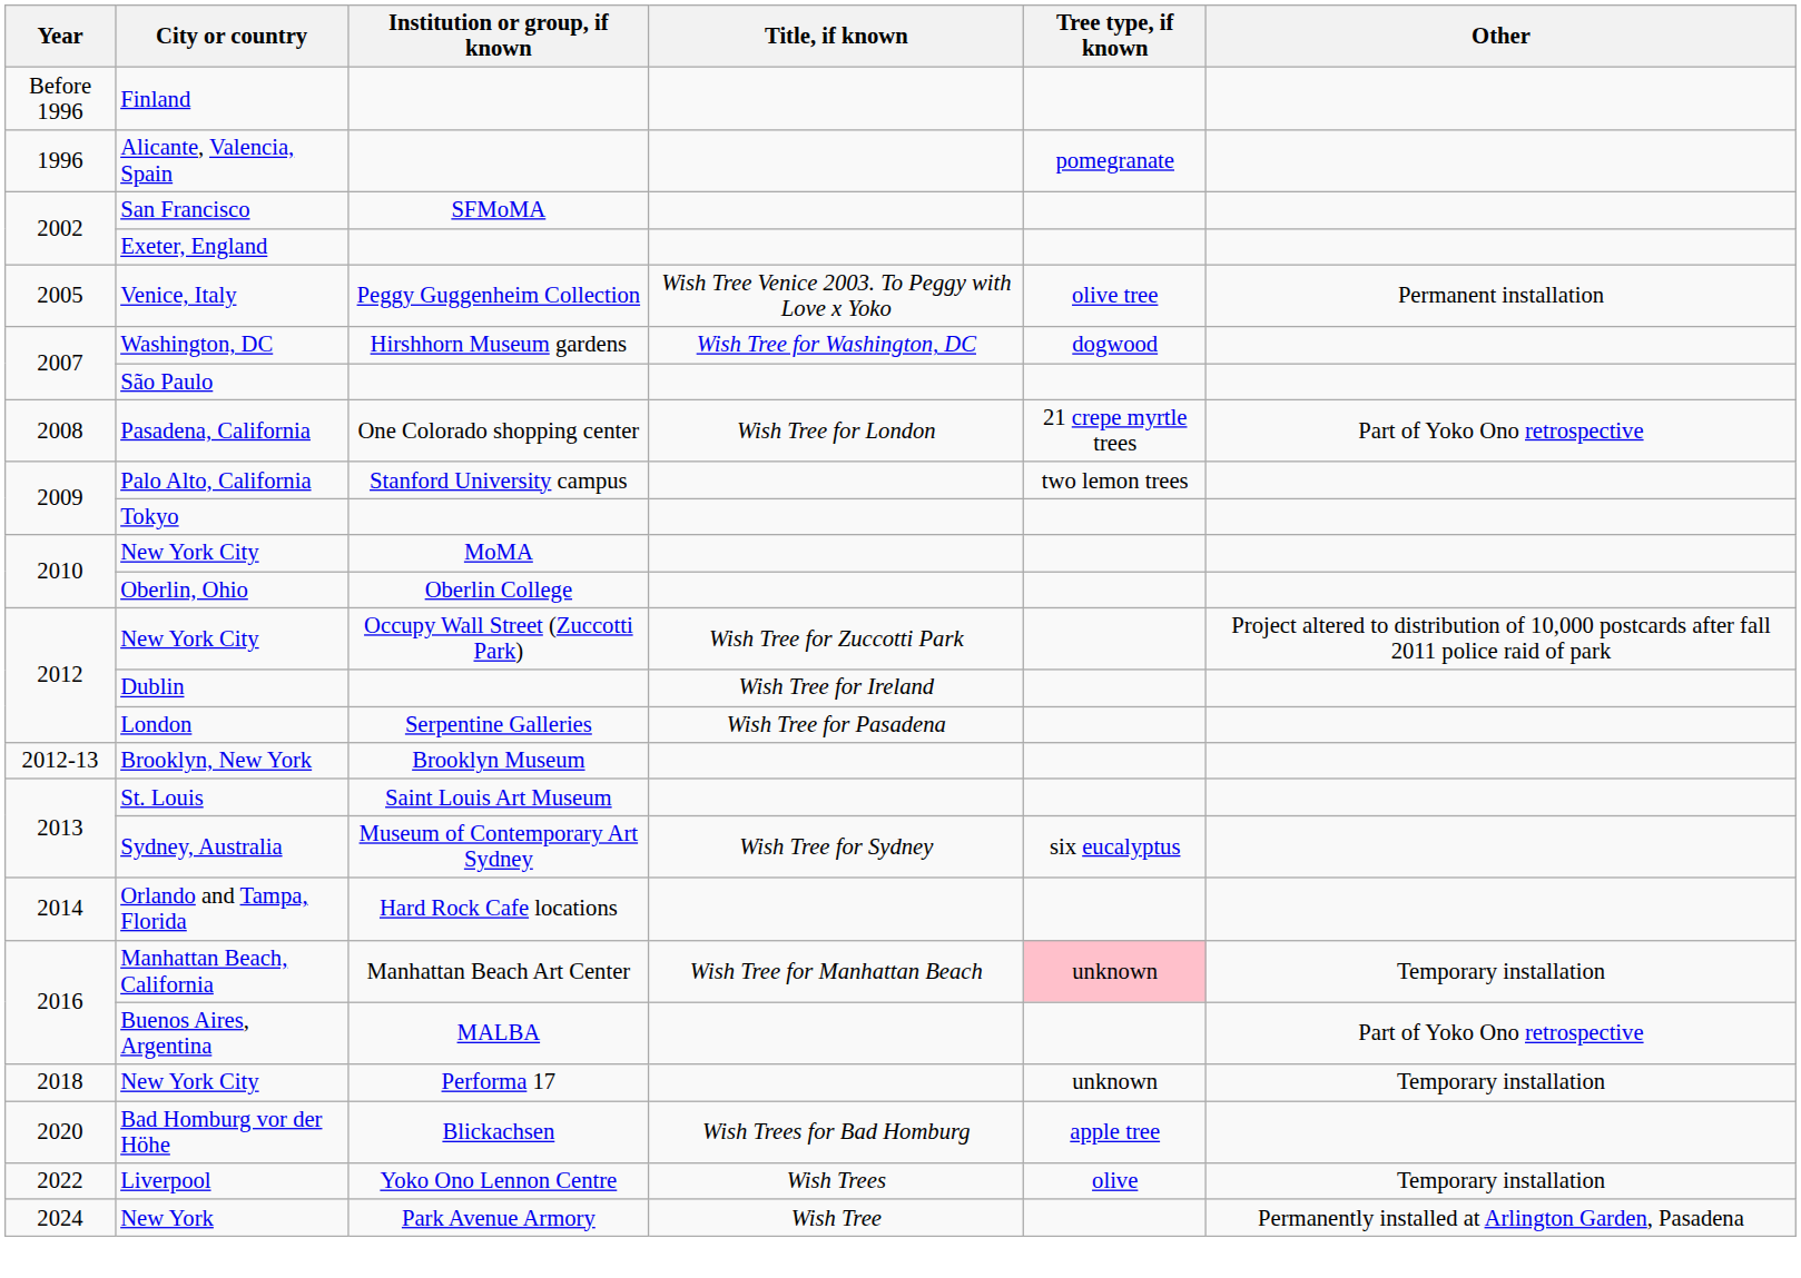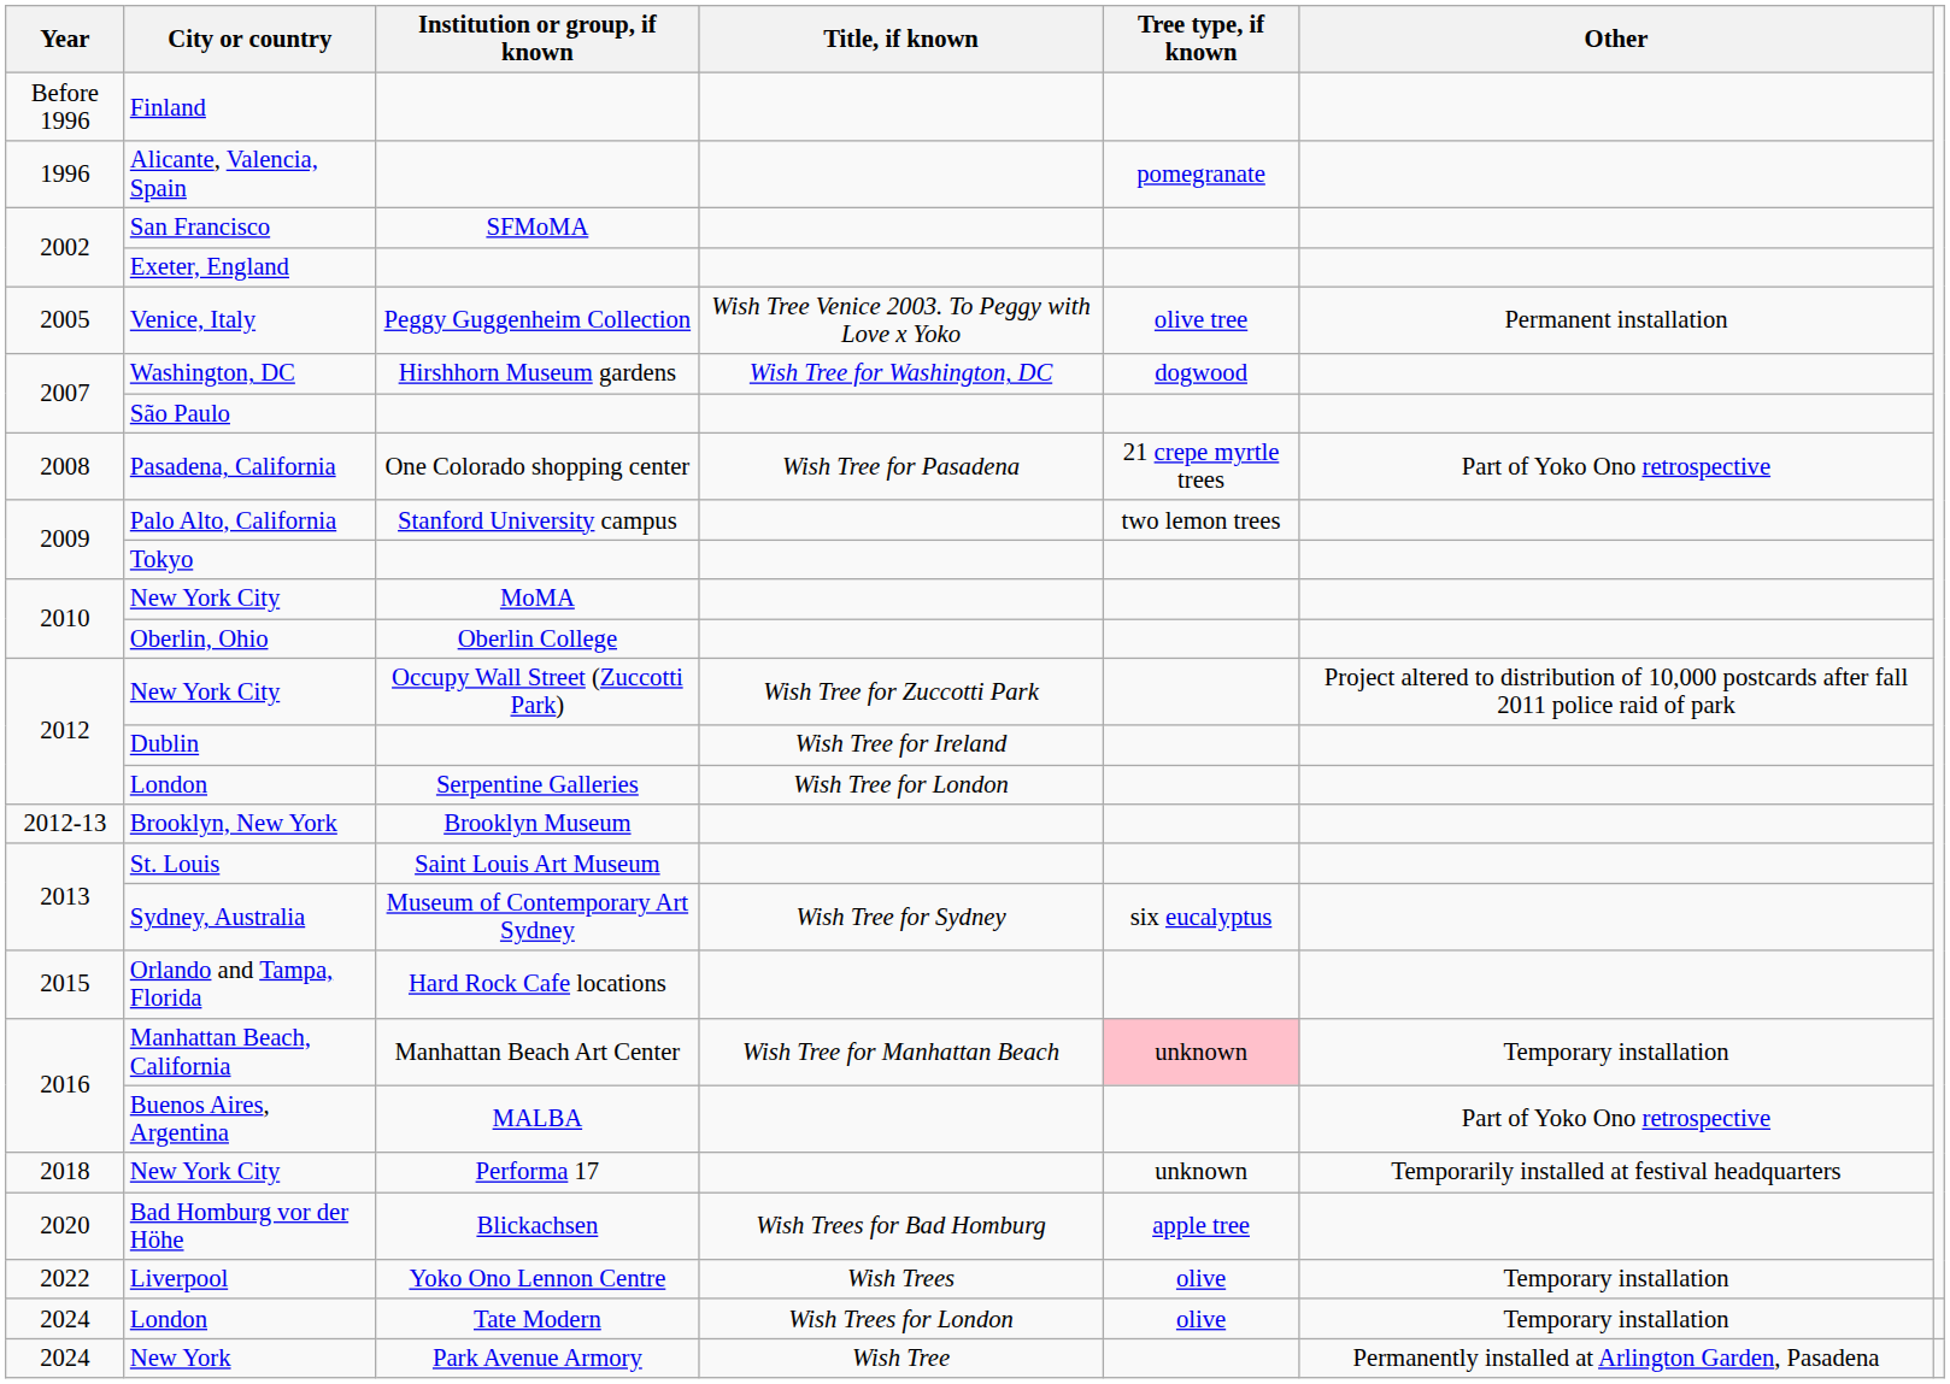 <table class="wikitable sortable" style="text-align:center">
 <tr>
 <th style="width=10%">Year</th>
 <th>City or country</th>
 <th>Institution or group, if known</th>
 <th style="width=25%">Title, if known</th>
 <th>Tree type, if known</th>
 <th>Other</th>
 </tr>
 <tr>
 <td>Before 1996</td>
 <td style="text-align:left"><a href='#'>Finland</a></td>
 <td></td>
 <td></td>
 <td></td>
 <td></td>
 </tr>
 <tr>
 <td>1996</td>
 <td style="text-align:left"><a href='#'>Alicante</a>, <a href='#'>Valencia, Spain</a></td>
 <td></td>
 <td></td>
 <td><a href='#'>pomegranate</a></td>
 <td></td>
 </tr>
 <tr>
 <td rowspan="2">2002</td>
 <td style="text-align:left"><a href='#'>San Francisco</a></td>
 <td><a href='#'>SFMoMA</a></td>
 <td></td>
 <td></td>
 <td></td>
 </tr>
 <tr>
 <td style="text-align:left"><a href='#'>Exeter, England</a></td>
 <td></td>
 <td></td>
 <td></td>
 <td></td>
 </tr>
 <tr>
 <td>2005</td>
 <td style="text-align:left"><a href='#'>Venice, Italy</a></td>
 <td><a href='#'>Peggy Guggenheim Collection</a></td>
 <td><em>Wish Tree Venice 2003. To Peggy with Love x Yoko</em></td>
 <td><a href='#'>olive tree</a></td>
 <td>Permanent installation</td>
 </tr>
 <tr>
 <td rowspan="2">2007</td>
 <td style="text-align:left"><a href='#'>Washington, DC</a></td>
 <td><a href='#'>Hirshhorn Museum</a> gardens</td>
 <td><em><a href='#'>Wish Tree for Washington, DC</a></em></td>
 <td><a href='#'>dogwood</a></td>
 <td></td>
 </tr>
 <tr>
 <td style="text-align:left"><a href='#'>São Paulo</a></td>
 <td></td>
 <td></td>
 <td></td>
 <td></td>
 </tr>
 <tr>
 <td>2008</td>
 <td style="text-align:left"><a href='#'>Pasadena, California</a></td>
 <td>One Colorado shopping center</td>
-<td><em>Wish Tree for London</em></td>
+<td><em>Wish Tree for Pasadena</em></td>
 <td>21 <a href='#'>crepe myrtle</a> trees</td>
 <td>Part of Yoko Ono <a href='#'>retrospective</a></td>
 </tr>
 <tr>
 <td rowspan="2">2009</td>
 <td style="text-align:left"><a href='#'>Palo Alto, California</a></td>
 <td><a href='#'>Stanford University</a> campus</td>
 <td></td>
 <td>two lemon trees</td>
 <td></td>
 </tr>
 <tr>
 <td style="text-align:left"><a href='#'>Tokyo</a></td>
 <td></td>
 <td></td>
 <td></td>
 <td></td>
 </tr>
 <tr>
 <td rowspan="2">2010</td>
 <td style="text-align:left"><a href='#'>New York City</a></td>
 <td><a href='#'>MoMA</a></td>
 <td></td>
 <td></td>
 <td></td>
 </tr>
 <tr>
 <td style="text-align:left"><a href='#'>Oberlin, Ohio</a></td>
 <td><a href='#'>Oberlin College</a></td>
 <td></td>
 <td></td>
 <td></td>
 </tr>
 <tr>
 <td rowspan="3">2012</td>
 <td style="text-align:left"><a href='#'>New York City</a></td>
 <td><a href='#'>Occupy Wall Street</a> (<a href='#'>Zuccotti Park</a>)</td>
 <td><em>Wish Tree for Zuccotti Park</em></td>
 <td></td>
 <td>Project altered to distribution of 10,000 postcards after fall 2011 police raid of park</td>
 </tr>
 <tr>
 <td style="text-align:left"><a href='#'>Dublin</a></td>
 <td></td>
 <td><em>Wish Tree for Ireland</em></td>
 <td></td>
 <td></td>
 </tr>
 <tr>
 <td style="text-align:left"><a href='#'>London</a></td>
 <td><a href='#'>Serpentine Galleries</a></td>
-<td><em>Wish Tree for Pasadena</em></td>
+<td><em>Wish Tree for London</em></td>
 <td></td>
 <td></td>
 </tr>
 <tr>
 <td>2012-13</td>
 <td style="text-align:left"><a href='#'>Brooklyn, New York</a></td>
 <td><a href='#'>Brooklyn Museum</a></td>
 <td></td>
 <td></td>
 <td></td>
 </tr>
 <tr>
 <td rowspan="2">2013</td>
 <td style="text-align:left"><a href='#'>St. Louis</a></td>
 <td><a href='#'>Saint Louis Art Museum</a></td>
 <td></td>
 <td></td>
 <td></td>
 </tr>
 <tr>
 <td style="text-align:left"><a href='#'>Sydney, Australia</a></td>
 <td><a href='#'>Museum of Contemporary Art Sydney</a></td>
 <td><em>Wish Tree for Sydney</em></td>
 <td>six <a href='#'>eucalyptus</a></td>
 <td></td>
 </tr>
 <tr>
-<td>2014</td>
+<td>2015</td>
 <td style="text-align:left"><a href='#'>Orlando</a> and <a href='#'>Tampa, Florida</a></td>
 <td><a href='#'>Hard Rock Cafe</a> locations</td>
 <td></td>
 <td></td>
 <td></td>
 </tr>
 <tr>
 <td rowspan="2">2016</td>
 <td style="text-align:left"><a href='#'>Manhattan Beach, California</a></td>
 <td>Manhattan Beach Art Center</td>
 <td><em>Wish Tree for Manhattan Beach</em></td>
 <td style="background: pink;">unknown</td>
 <td>Temporary installation</td>
 </tr>
 <tr>
 <td style="text-align:left"><a href='#'>Buenos Aires</a>, <a href='#'>Argentina</a></td>
 <td><a href='#'>MALBA</a></td>
 <td></td>
 <td></td>
 <td>Part of Yoko Ono <a href='#'>retrospective</a></td>
 </tr>
 <tr>
 <td>2018</td>
 <td style="text-align:left"><a href='#'>New York City</a></td>
 <td><a href='#'>Performa</a> 17</td>
 <td></td>
 <td>unknown</td>
-<td>Temporary installation</td>
+<td>Temporarily installed at festival headquarters</td>
 </tr>
 <tr>
 <td>2020</td>
 <td style="text-align:left"><a href='#'>Bad Homburg vor der Höhe</a></td>
 <td><a href='#'>Blickachsen</a></td>
 <td><em>Wish Trees for Bad Homburg</em></td>
 <td><a href='#'>apple tree</a></td>
 <td></td>
 </tr>
 <tr>
 <td>2022</td>
 <td style="text-align: left;"><a href='#'>Liverpool</a></td>
 <td><a href='#'>Yoko Ono Lennon Centre</a></td>
 <td><em>Wish Trees</em></td>
 <td><a href='#'>olive</a></td>
 <td>Temporary installation</td>
 </tr>
 <tr>
 <td>2024</td>
+<td style="text-align:left"><a href='#'>London</a></td>
+<td><a href='#'>Tate Modern</a></td>
+<td><em>Wish Trees for London</em></td>
+<td><a href='#'>olive</a></td>
+<td>Temporary installation</td>
+<td></td>
+</tr>
+<tr>
+<td>2024</td>
 <td style="text-align:left"><a href='#'>New York</a></td>
 <td><a href='#'>Park Avenue Armory</a></td>
 <td><em>Wish Tree</em></td>
 <td></td>
 <td>Permanently installed at <a href='#'>Arlington Garden</a>, Pasadena</td>
 </tr>
 </table>
